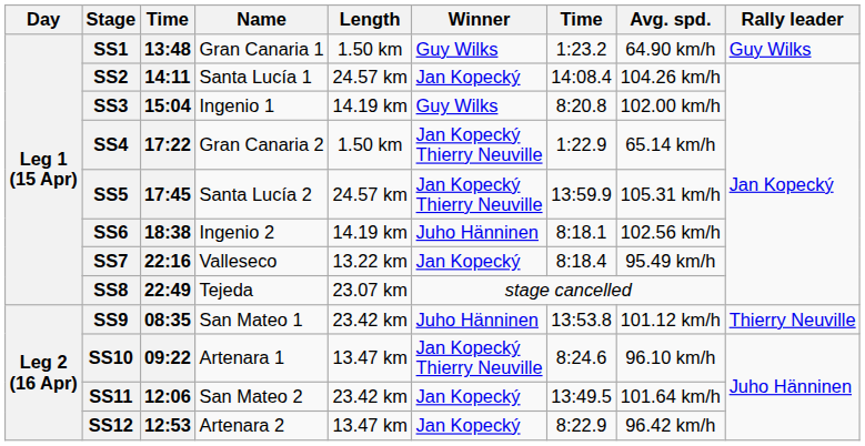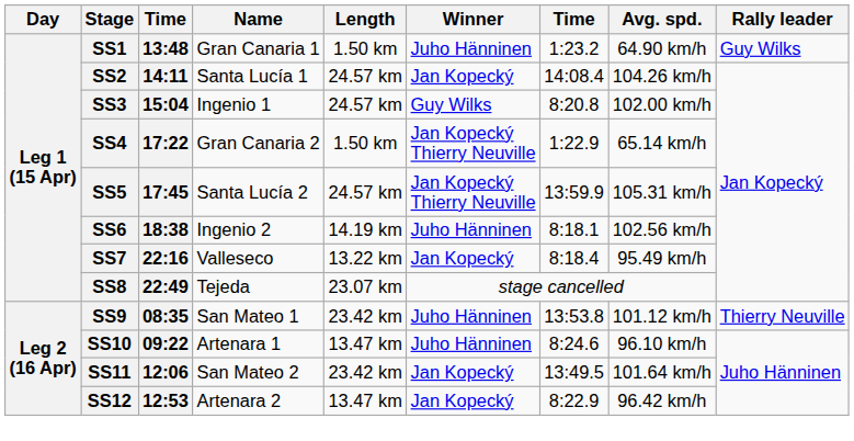 <table class="wikitable" style="text-align: center; font-size: 90%; max-width: 950px;">
 <tr>
 <th>Day</th>
 <th>Stage</th>
 <th>Time</th>
 <th>Name</th>
 <th>Length</th>
 <th>Winner</th>
 <th>Time</th>
 <th>Avg. spd.</th>
 <th>Rally leader</th>
 </tr>
 <tr>
 <th rowspan="8">Leg 1<br>(15 Apr)</th>
 <th>SS1</th>
 <th>13:48</th>
 <td align=left>Gran Canaria 1</td>
 <td>1.50 km</td>
-<td align=left> <a href='#'>Guy Wilks</a></td>
+<td align=left> <a href='#'>Juho Hänninen</a></td>
 <td>1:23.2</td>
 <td>64.90 km/h</td>
 <td align=left> <a href='#'>Guy Wilks</a></td>
 </tr>
 <tr>
 <th>SS2</th>
 <th>14:11</th>
 <td align=left>Santa Lucía 1</td>
 <td>24.57 km</td>
 <td align=left> <a href='#'>Jan Kopecký</a></td>
 <td>14:08.4</td>
 <td>104.26 km/h</td>
 <td align=left rowspan=7> <a href='#'>Jan Kopecký</a></td>
 </tr>
 <tr>
 <th>SS3</th>
 <th>15:04</th>
 <td align=left>Ingenio 1</td>
-<td>14.19 km</td>
+<td>24.57 km</td>
 <td align=left> <a href='#'>Guy Wilks</a></td>
 <td>8:20.8</td>
 <td>102.00 km/h</td>
 </tr>
 <tr>
 <th>SS4</th>
 <th>17:22</th>
 <td align=left>Gran Canaria 2</td>
 <td>1.50 km</td>
 <td align=left> <a href='#'>Jan Kopecký</a><br> <a href='#'>Thierry Neuville</a></td>
 <td>1:22.9</td>
 <td>65.14 km/h</td>
 </tr>
 <tr>
 <th>SS5</th>
 <th>17:45</th>
 <td align=left>Santa Lucía 2</td>
 <td>24.57 km</td>
 <td align=left> <a href='#'>Jan Kopecký</a><br> <a href='#'>Thierry Neuville</a></td>
 <td>13:59.9</td>
 <td>105.31 km/h</td>
 </tr>
 <tr>
 <th>SS6</th>
 <th>18:38</th>
 <td align=left>Ingenio 2</td>
 <td>14.19 km</td>
 <td align=left> <a href='#'>Juho Hänninen</a></td>
 <td>8:18.1</td>
 <td>102.56 km/h</td>
 </tr>
 <tr>
 <th>SS7</th>
 <th>22:16</th>
 <td align=left>Valleseco</td>
 <td>13.22 km</td>
 <td align=left> <a href='#'>Jan Kopecký</a></td>
 <td>8:18.4</td>
 <td>95.49 km/h</td>
 </tr>
 <tr>
 <th>SS8</th>
 <th>22:49</th>
 <td align=left>Tejeda</td>
 <td>23.07 km</td>
 <td align=center colspan=3><em>stage cancelled</em></td>
 </tr>
 <tr>
 <th rowspan="4">Leg 2<br>(16 Apr)</th>
 <th>SS9</th>
 <th>08:35</th>
 <td align=left>San Mateo 1</td>
 <td>23.42 km</td>
 <td align=left> <a href='#'>Juho Hänninen</a></td>
 <td>13:53.8</td>
 <td>101.12 km/h</td>
 <td align=left> <a href='#'>Thierry Neuville</a></td>
 </tr>
 <tr>
 <th>SS10</th>
 <th>09:22</th>
 <td align=left>Artenara 1</td>
 <td>13.47 km</td>
-<td align=left> <a href='#'>Jan Kopecký</a><br> <a href='#'>Thierry Neuville</a></td>
+<td align=left> <a href='#'>Juho Hänninen</a></td>
 <td>8:24.6</td>
 <td>96.10 km/h</td>
 <td align=left rowspan=3> <a href='#'>Juho Hänninen</a></td>
 </tr>
 <tr>
 <th>SS11</th>
 <th>12:06</th>
 <td align=left>San Mateo 2</td>
 <td>23.42 km</td>
 <td align=left> <a href='#'>Jan Kopecký</a></td>
 <td>13:49.5</td>
 <td>101.64 km/h</td>
 </tr>
 <tr>
 <th>SS12</th>
 <th>12:53</th>
 <td align=left>Artenara 2</td>
 <td>13.47 km</td>
 <td align=left> <a href='#'>Jan Kopecký</a></td>
 <td>8:22.9</td>
 <td>96.42 km/h</td>
 </tr>
 </table>
